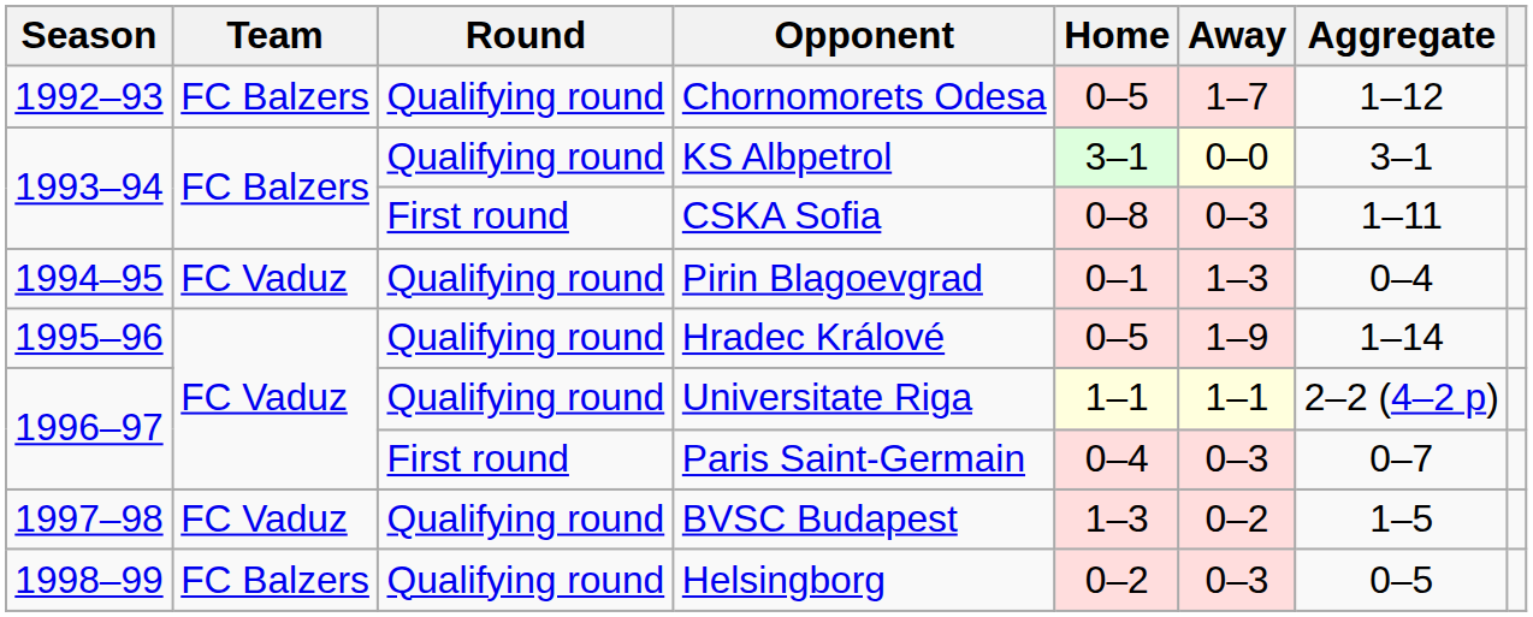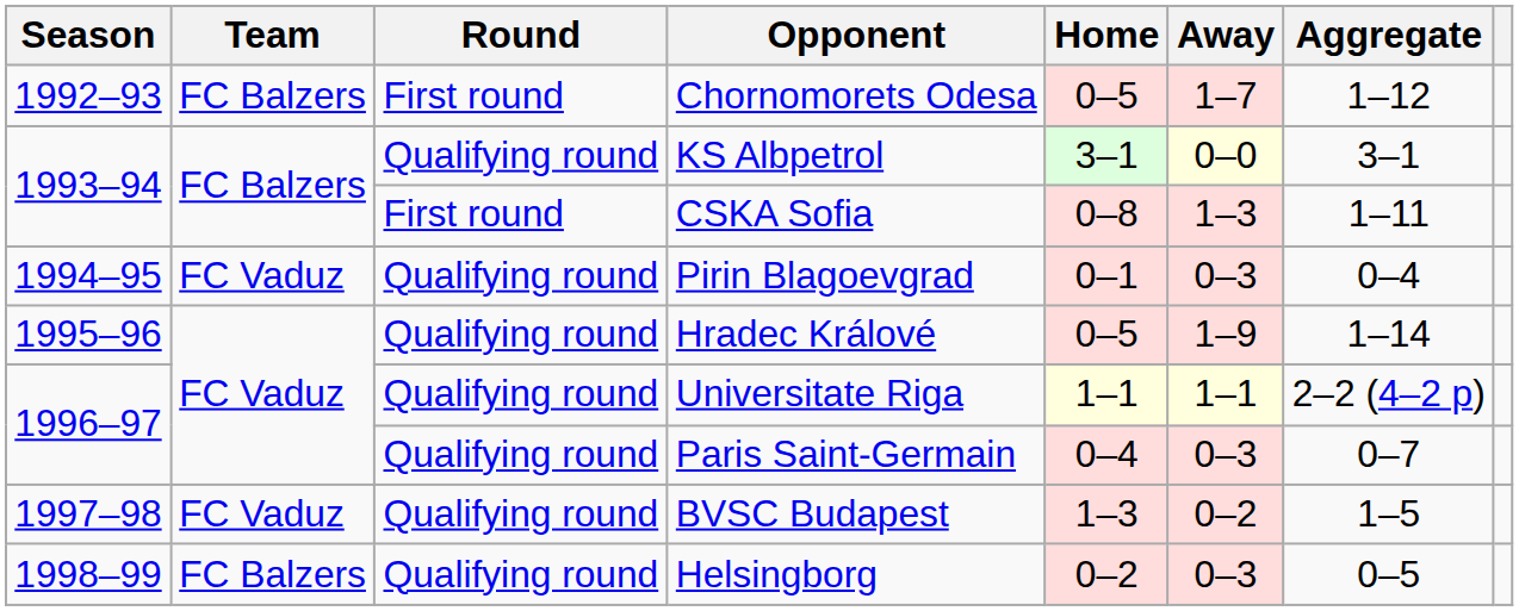 <table class="wikitable">
 <tr>
 <th>Season</th>
 <th>Team</th>
 <th>Round</th>
 <th>Opponent</th>
 <th>Home</th>
 <th>Away</th>
 <th>Aggregate</th>
 <th></th>
 </tr>
 <tr>
 <td><a href='#'>1992–93</a></td>
 <td><a href='#'>FC Balzers</a></td>
-<td><a href='#'>Qualifying round</a></td>
+<td><a href='#'>First round</a></td>
 <td> <a href='#'>Chornomorets Odesa</a></td>
 <td bgcolor="#ffdddd" style="text-align:center;">0–5</td>
 <td bgcolor="#ffdddd" style="text-align:center;">1–7</td>
 <td style="text-align:center;">1–12</td>
 <td></td>
 </tr>
 <tr>
 <td rowspan="2"><a href='#'>1993–94</a></td>
 <td rowspan="2"><a href='#'>FC Balzers</a></td>
 <td><a href='#'>Qualifying round</a></td>
 <td> <a href='#'>KS Albpetrol</a></td>
 <td bgcolor="#ddffdd" style="text-align:center;">3–1</td>
 <td bgcolor="#ffffdd" style="text-align:center;">0–0</td>
 <td style="text-align:center;">3–1</td>
 <td></td>
 </tr>
 <tr>
 <td><a href='#'>First round</a></td>
 <td> <a href='#'>CSKA Sofia</a></td>
 <td bgcolor="#ffdddd" style="text-align:center;">0–8</td>
-<td bgcolor="#ffdddd" style="text-align:center;">0–3</td>
+<td bgcolor="#ffdddd" style="text-align:center;">1–3</td>
 <td style="text-align:center;">1–11</td>
 <td></td>
 </tr>
 <tr>
 <td><a href='#'>1994–95</a></td>
 <td><a href='#'>FC Vaduz</a></td>
 <td><a href='#'>Qualifying round</a></td>
 <td> <a href='#'>Pirin Blagoevgrad</a></td>
 <td bgcolor="#ffdddd" style="text-align:center;">0–1</td>
-<td bgcolor="#ffdddd" style="text-align:center;">1–3</td>
+<td bgcolor="#ffdddd" style="text-align:center;">0–3</td>
 <td style="text-align:center;">0–4</td>
 <td></td>
 </tr>
 <tr>
 <td><a href='#'>1995–96</a></td>
 <td rowspan="3"><a href='#'>FC Vaduz</a></td>
 <td><a href='#'>Qualifying round</a></td>
 <td> <a href='#'>Hradec Králové</a></td>
 <td bgcolor="#ffdddd" style="text-align:center;">0–5</td>
 <td bgcolor="#ffdddd" style="text-align:center;">1–9</td>
 <td style="text-align:center;">1–14</td>
 <td></td>
 </tr>
 <tr>
 <td rowspan="2"><a href='#'>1996–97</a></td>
 <td><a href='#'>Qualifying round</a></td>
 <td> <a href='#'>Universitate Riga</a></td>
 <td bgcolor="#ffffdd" style="text-align:center;">1–1</td>
 <td bgcolor="#ffffdd" style="text-align:center;">1–1</td>
 <td style="text-align:center;">2–2 (<a href='#'>4–2 p</a>)</td>
 <td></td>
 </tr>
 <tr>
-<td><a href='#'>First round</a></td>
+<td><a href='#'>Qualifying round</a></td>
 <td> <a href='#'>Paris Saint-Germain</a></td>
 <td bgcolor="#ffdddd" style="text-align:center;">0–4</td>
 <td bgcolor="#ffdddd" style="text-align:center;">0–3</td>
 <td style="text-align:center;">0–7</td>
 <td></td>
 </tr>
 <tr>
 <td><a href='#'>1997–98</a></td>
 <td><a href='#'>FC Vaduz</a></td>
 <td><a href='#'>Qualifying round</a></td>
 <td> <a href='#'>BVSC Budapest</a></td>
 <td bgcolor="#ffdddd" style="text-align:center;">1–3</td>
 <td bgcolor="#ffdddd" style="text-align:center;">0–2</td>
 <td style="text-align:center;">1–5</td>
 <td></td>
 </tr>
 <tr>
 <td><a href='#'>1998–99</a></td>
 <td><a href='#'>FC Balzers</a></td>
 <td><a href='#'>Qualifying round</a></td>
 <td> <a href='#'>Helsingborg</a></td>
 <td bgcolor="#ffdddd" style="text-align:center;">0–2</td>
 <td bgcolor="#ffdddd" style="text-align:center;">0–3</td>
 <td style="text-align:center;">0–5</td>
 <td></td>
 </tr>
 </table>
